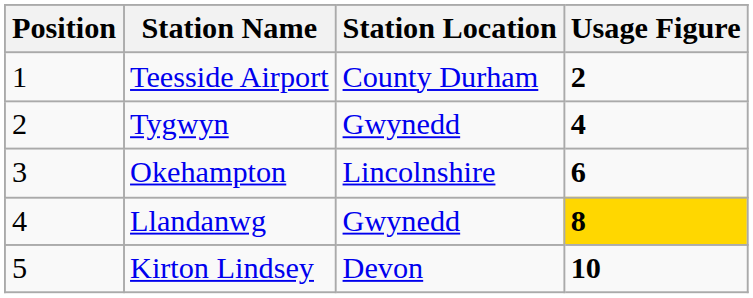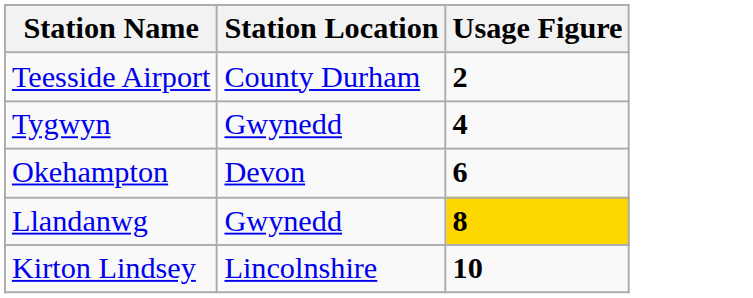 <table class="wikitable mw-collapsible">
 <tr>
-<th>Position</th>
 <th>Station Name</th>
 <th>Station Location</th>
 <th>Usage Figure</th>
 </tr>
 <tr>
-<td>1</td>
 <td><a href='#'>Teesside Airport</a></td>
 <td><a href='#'>County Durham</a></td>
 <td><strong>2</strong></td>
 </tr>
 <tr>
-<td>2</td>
 <td><a href='#'>Tygwyn</a></td>
 <td><a href='#'>Gwynedd</a></td>
 <td><strong>4</strong></td>
 </tr>
 <tr>
-<td>3</td>
 <td><a href='#'>Okehampton</a></td>
-<td><a href='#'>Lincolnshire</a></td>
+<td><a href='#'>Devon</a></td>
 <td><strong>6</strong></td>
 </tr>
 <tr>
-<td>4</td>
 <td><a href='#'>Llandanwg</a></td>
 <td><a href='#'>Gwynedd</a></td>
 <td style="background: gold;"><strong>8</strong></td>
 </tr>
 <tr>
-<td>5</td>
 <td><a href='#'>Kirton Lindsey</a></td>
-<td><a href='#'>Devon</a></td>
+<td><a href='#'>Lincolnshire</a></td>
 <td><strong>10</strong></td>
 </tr>
 </table>
